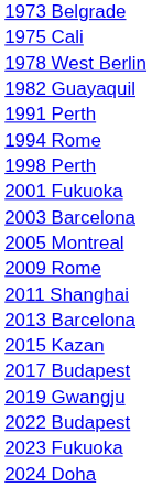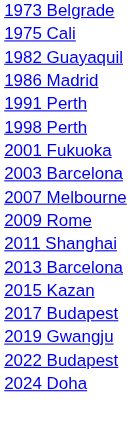 <table>
 <tr>
 <td><a href='#'>1973 Belgrade</a></td>
 <td></td>
 <td></td>
 <td></td>
 </tr>
 <tr>
 <td><a href='#'>1975 Cali</a></td>
 <td></td>
 <td></td>
 <td></td>
 </tr>
 <tr>
-<td><a href='#'>1978 West Berlin</a></td>
-<td></td>
-<td></td>
-<td></td>
-</tr>
-<tr>
 <td><a href='#'>1982 Guayaquil</a></td>
 <td></td>
 <td></td>
 <td></td>
 </tr>
 <tr>
-<td><a href='#'>1991 Perth</a></td>
+<td><a href='#'>1986 Madrid</a></td>
 <td></td>
 <td></td>
 <td></td>
 </tr>
 <tr>
-<td><a href='#'>1994 Rome</a></td>
+<td><a href='#'>1991 Perth</a></td>
 <td></td>
 <td></td>
 <td></td>
 </tr>
 <tr>
 <td><a href='#'>1998 Perth</a></td>
 <td></td>
 <td></td>
 <td></td>
 </tr>
 <tr>
 <td><a href='#'>2001 Fukuoka</a></td>
 <td></td>
 <td></td>
 <td></td>
 </tr>
 <tr>
 <td><a href='#'>2003 Barcelona</a></td>
 <td></td>
 <td></td>
 <td></td>
 </tr>
 <tr>
-<td><a href='#'>2005 Montreal</a></td>
+<td><a href='#'>2007 Melbourne</a></td>
 <td></td>
 <td></td>
 <td></td>
 </tr>
 <tr>
 <td><a href='#'>2009 Rome</a></td>
 <td></td>
 <td></td>
 <td></td>
 </tr>
 <tr>
 <td><a href='#'>2011 Shanghai</a></td>
 <td></td>
 <td></td>
 <td></td>
 </tr>
 <tr>
 <td><a href='#'>2013 Barcelona</a></td>
 <td></td>
 <td></td>
 <td></td>
 </tr>
 <tr>
 <td><a href='#'>2015 Kazan</a></td>
 <td></td>
 <td></td>
 <td></td>
 </tr>
 <tr>
 <td><a href='#'>2017 Budapest</a></td>
 <td></td>
 <td></td>
 <td></td>
 </tr>
 <tr>
 <td rowspan=2><a href='#'>2019 Gwangju</a></td>
 <td rowspan=2></td>
 <td rowspan=2></td>
 <td></td>
 </tr>
 <tr>
 <td></td>
 </tr>
 <tr>
 <td><a href='#'>2022 Budapest</a></td>
 <td></td>
 <td></td>
 <td></td>
 </tr>
 <tr>
-<td><a href='#'>2023 Fukuoka</a></td>
-<td></td>
-<td></td>
-<td></td>
-</tr>
-<tr>
 <td><a href='#'>2024 Doha</a></td>
 <td></td>
 <td></td>
 <td></td>
 </tr>
 </table>
